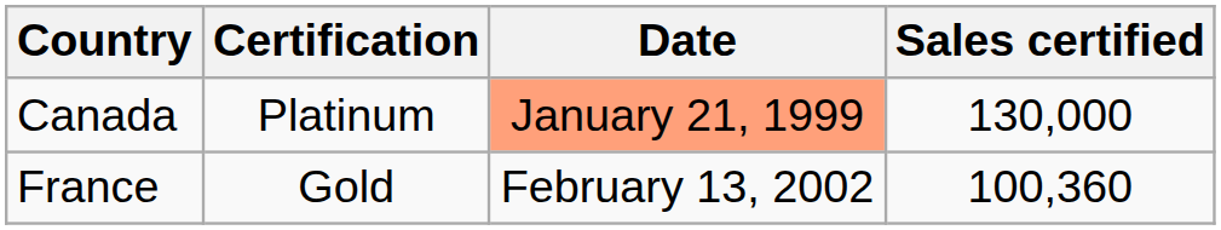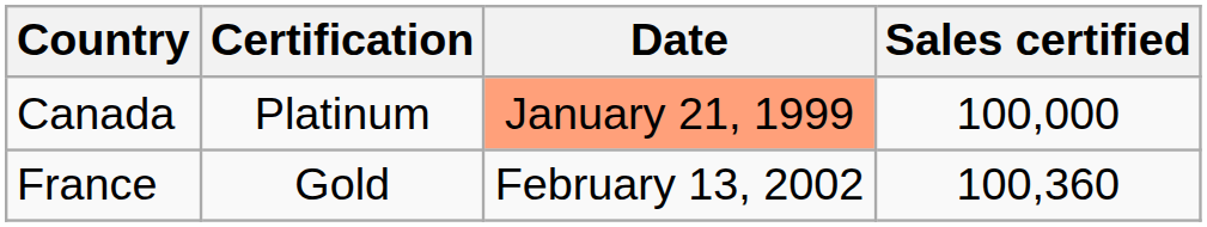 <table class="wikitable sortable">
 <tr>
 <th bgcolor="#ebf5ff">Country</th>
 <th bgcolor="#ebf5ff">Certification</th>
 <th bgcolor="#ebf5ff">Date</th>
 <th bgcolor="#ebf5ff">Sales certified</th>
 </tr>
 <tr>
 <td>Canada</td>
 <td align="center">Platinum</td>
 <td align="center" style="background: lightsalmon;">January 21, 1999</td>
-<td align="center">130,000</td>
+<td align="center">100,000</td>
 </tr>
 <tr>
 <td>France</td>
 <td align="center">Gold</td>
 <td align="center">February 13, 2002</td>
 <td align="center">100,360</td>
 </tr>
 </table>
